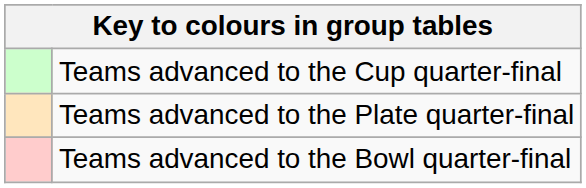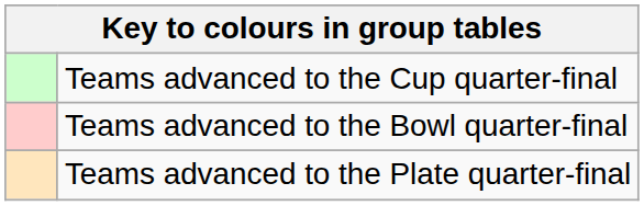 <table class="wikitable" style="text-align: center;">
 <tr>
 <th colspan=2>Key to colours in group tables</th>
 </tr>
 <tr>
 <td style="background:#ccffcc; width:20px;"></td>
 <td align=left>Teams advanced to the Cup quarter-final</td>
 </tr>
 <tr>
+<td style="background:#fcc; width:20px;"></td>
+<td align=left>Teams advanced to the Bowl quarter-final</td>
+</tr>
+<tr>
 <td style="background:#ffe6bd; width:20px;"></td>
 <td align=left>Teams advanced to the Plate quarter-final</td>
 </tr>
-<tr>
-<td style="background:#fcc; width:20px;"></td>
-<td align=left>Teams advanced to the Bowl quarter-final</td>
-</tr>
 </table>
